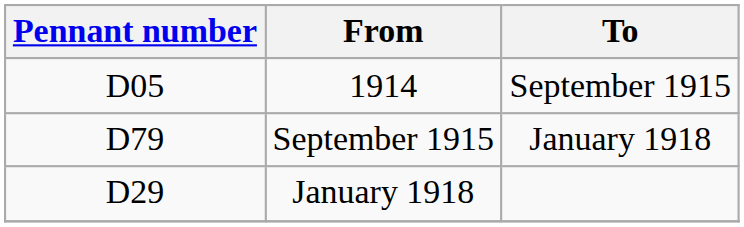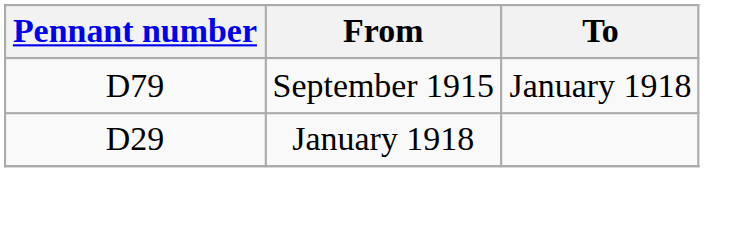 <table class="wikitable" style="text-align:center">
 <tr>
 <th><a href='#'>Pennant number</a></th>
 <th>From</th>
 <th>To</th>
-</tr>
-<tr>
-<td>D05</td>
-<td>1914</td>
-<td>September 1915</td>
 </tr>
 <tr>
 <td>D79</td>
 <td>September 1915</td>
 <td>January 1918</td>
 </tr>
 <tr>
 <td>D29</td>
 <td>January 1918</td>
 <td></td>
 </tr>
 <tr>
 </tr>
 </table>
